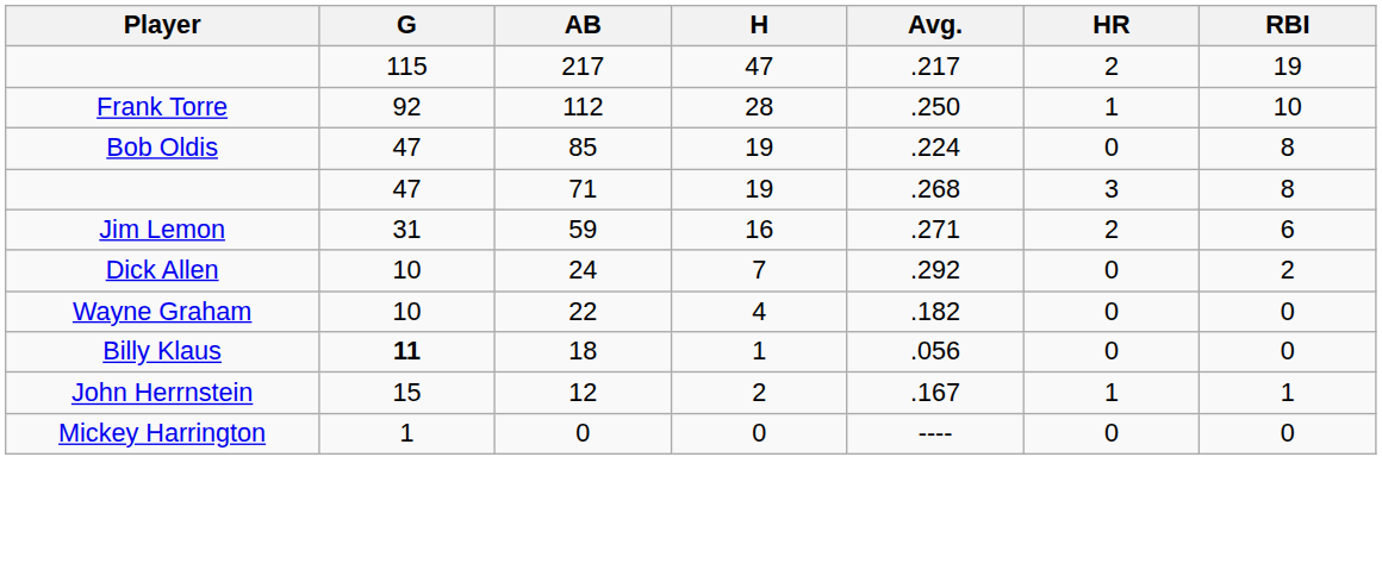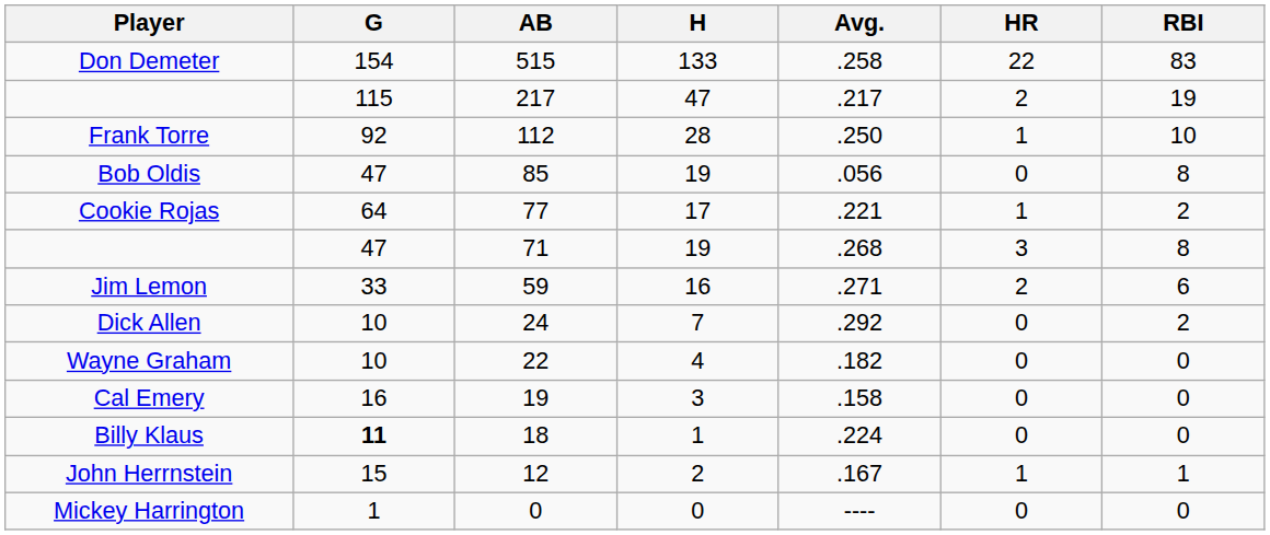 <table class="wikitable sortable">
 <tr>
 <th bgcolor="#DDDDFF" width="16%">Player</th>
 <th bgcolor="#DDDDFF" width="9%">G</th>
 <th bgcolor="#DDDDFF" width="9%">AB</th>
 <th bgcolor="#DDDDFF" width="9%">H</th>
 <th bgcolor="#DDDDFF" width="9%">Avg.</th>
 <th bgcolor="#DDDDFF" width="9%">HR</th>
 <th bgcolor="#DDDDFF" width="9%">RBI</th>
+</tr>
+<tr align="center">
+<td><a href='#'>Don Demeter</a></td>
+<td>154</td>
+<td>515</td>
+<td>133</td>
+<td>.258</td>
+<td>22</td>
+<td>83</td>
 </tr>
 <tr align="center">
 <td></td>
 <td>115</td>
 <td>217</td>
 <td>47</td>
 <td>.217</td>
 <td>2</td>
 <td>19</td>
 </tr>
 <tr align="center">
 <td><a href='#'>Frank Torre</a></td>
 <td>92</td>
 <td>112</td>
 <td>28</td>
 <td>.250</td>
 <td>1</td>
 <td>10</td>
 </tr>
 <tr align="center">
 <td><a href='#'>Bob Oldis</a></td>
 <td>47</td>
 <td>85</td>
 <td>19</td>
-<td>.224</td>
+<td>.056</td>
 <td>0</td>
 <td>8</td>
+</tr>
+<tr align="center">
+<td><a href='#'>Cookie Rojas</a></td>
+<td>64</td>
+<td>77</td>
+<td>17</td>
+<td>.221</td>
+<td>1</td>
+<td>2</td>
 </tr>
 <tr align="center">
 <td></td>
 <td>47</td>
 <td>71</td>
 <td>19</td>
 <td>.268</td>
 <td>3</td>
 <td>8</td>
 </tr>
 <tr align="center">
 <td><a href='#'>Jim Lemon</a></td>
-<td>31</td>
+<td>33</td>
 <td>59</td>
 <td>16</td>
 <td>.271</td>
 <td>2</td>
 <td>6</td>
 </tr>
 <tr align="center">
 <td><a href='#'>Dick Allen</a></td>
 <td>10</td>
 <td>24</td>
 <td>7</td>
 <td>.292</td>
 <td>0</td>
 <td>2</td>
 </tr>
 <tr align="center">
 <td><a href='#'>Wayne Graham</a></td>
 <td>10</td>
 <td>22</td>
 <td>4</td>
 <td>.182</td>
 <td>0</td>
 <td>0</td>
 </tr>
 <tr align="center">
+<td><a href='#'>Cal Emery</a></td>
+<td>16</td>
+<td>19</td>
+<td>3</td>
+<td>.158</td>
+<td>0</td>
+<td>0</td>
+</tr>
+<tr align="center">
 <td><a href='#'>Billy Klaus</a></td>
 <td><strong>11</strong></td>
 <td>18</td>
 <td>1</td>
-<td>.056</td>
+<td>.224</td>
 <td>0</td>
 <td>0</td>
 </tr>
 <tr align="center">
 <td><a href='#'>John Herrnstein</a></td>
 <td>15</td>
 <td>12</td>
 <td>2</td>
 <td>.167</td>
 <td>1</td>
 <td>1</td>
 </tr>
 <tr align="center">
 <td><a href='#'>Mickey Harrington</a></td>
 <td>1</td>
 <td>0</td>
 <td>0</td>
 <td>----</td>
 <td>0</td>
 <td>0</td>
 </tr>
 </table>
